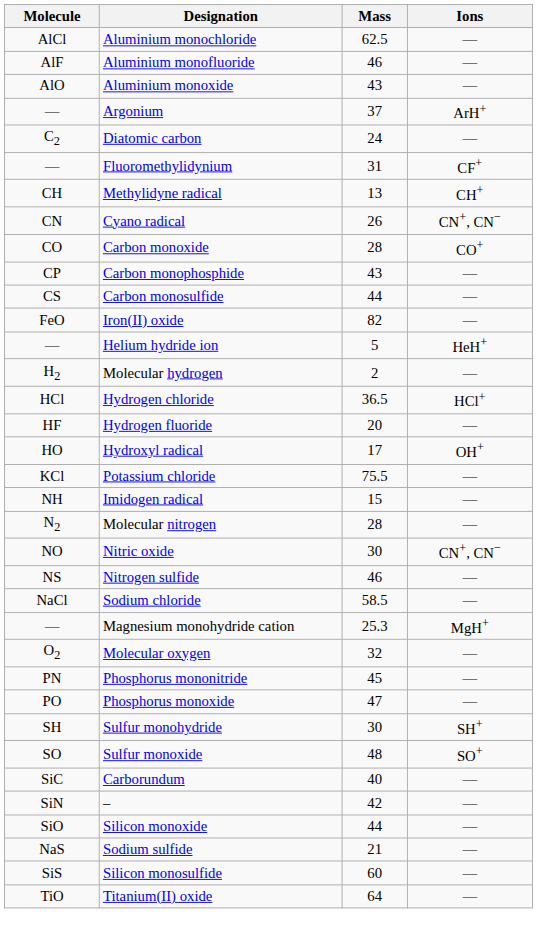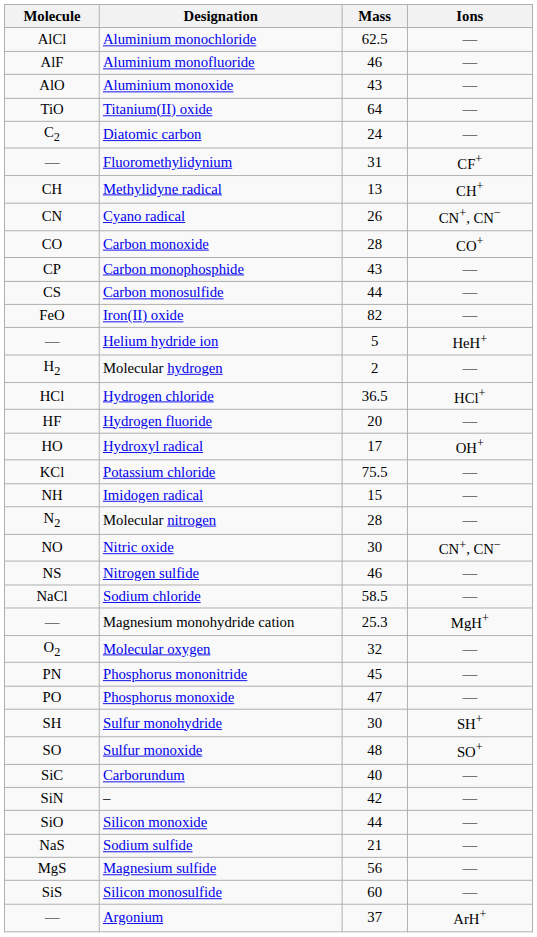 <table class="wikitable sortable sticky-header">
 <tr>
 <th style="width: 6em;">Molecule</th>
 <th style="width: 16em;">Designation</th>
 <th style="width: 4em;">Mass</th>
 <th style="width: 8em;">Ions</th>
 </tr>
 <tr>
 <td align="center">AlCl</td>
 <td><a href='#'>Aluminium monochloride</a></td>
 <td align="center">62.5</td>
 <td align="center">—</td>
 </tr>
 <tr>
 <td align="center">AlF</td>
 <td><a href='#'>Aluminium monofluoride</a></td>
 <td align="center">46</td>
 <td align="center">—</td>
 </tr>
 <tr>
 <td align="center">AlO</td>
 <td><a href='#'>Aluminium monoxide</a></td>
 <td align="center">43</td>
 <td align="center">—</td>
 </tr>
 <tr>
+<td align="center">TiO</td>
+<td><a href='#'>Titanium(II) oxide</a></td>
+<td align="center">64</td>
 <td align="center">—</td>
-<td><a href='#'>Argonium</a></td>
-<td align="center">37</td>
-<td align="center">ArH<sup>+</sup></td>
 </tr>
 <tr>
 <td align="center">C<sub>2</sub></td>
 <td><a href='#'>Diatomic carbon</a></td>
 <td align="center">24</td>
 <td align="center">—</td>
 </tr>
 <tr>
 <td align="center">—</td>
 <td><a href='#'>Fluoromethylidynium</a></td>
 <td align="center">31</td>
 <td align="center">CF<sup>+</sup></td>
 </tr>
 <tr>
 <td align="center">CH</td>
 <td><a href='#'>Methylidyne radical</a></td>
 <td align="center">13</td>
 <td align="center">CH<sup>+</sup></td>
 </tr>
 <tr>
 <td align="center">CN</td>
 <td><a href='#'>Cyano radical</a></td>
 <td align="center">26</td>
 <td align="center">CN<sup>+</sup>, CN<sup>−</sup></td>
 </tr>
 <tr>
 <td align="center">CO</td>
 <td><a href='#'>Carbon monoxide</a></td>
 <td align="center">28</td>
 <td align="center">CO<sup>+</sup></td>
 </tr>
 <tr>
 <td align="center">CP</td>
 <td><a href='#'>Carbon monophosphide</a></td>
 <td align="center">43</td>
 <td align="center">—</td>
 </tr>
 <tr>
 <td align="center">CS</td>
 <td><a href='#'>Carbon monosulfide</a></td>
 <td align="center">44</td>
 <td align="center">—</td>
 </tr>
 <tr>
 <td align="center">FeO</td>
 <td><a href='#'>Iron(II) oxide</a></td>
 <td align="center">82</td>
 <td align="center">—</td>
 </tr>
 <tr>
 <td align="center">—</td>
 <td><a href='#'>Helium hydride ion</a></td>
 <td align="center">5</td>
 <td align="center">HeH<sup>+</sup></td>
 </tr>
 <tr>
 <td align="center">H<sub>2</sub></td>
 <td>Molecular <a href='#'>hydrogen</a></td>
 <td align="center">2</td>
 <td align="center">—</td>
 </tr>
 <tr>
 <td align="center">HCl</td>
 <td><a href='#'>Hydrogen chloride</a></td>
 <td align="center">36.5</td>
 <td align="center">HCl<sup>+</sup></td>
 </tr>
 <tr>
 <td align="center">HF</td>
 <td><a href='#'>Hydrogen fluoride</a></td>
 <td align="center">20</td>
 <td align="center">—</td>
 </tr>
 <tr>
 <td align="center">HO</td>
 <td><a href='#'>Hydroxyl radical</a></td>
 <td align="center">17</td>
 <td align="center">OH<sup>+</sup></td>
 </tr>
 <tr>
 <td align="center">KCl</td>
 <td><a href='#'>Potassium chloride</a></td>
 <td align="center">75.5</td>
 <td align="center">—</td>
 </tr>
 <tr>
 <td align="center">NH</td>
 <td><a href='#'>Imidogen radical</a></td>
 <td align="center">15</td>
 <td align="center">—</td>
 </tr>
 <tr>
 <td align="center">N<sub>2</sub></td>
 <td>Molecular <a href='#'>nitrogen</a></td>
 <td align="center">28</td>
 <td align="center">—</td>
 </tr>
 <tr>
 <td align="center">NO</td>
 <td><a href='#'>Nitric oxide</a></td>
 <td align="center">30</td>
 <td align="center">CN<sup>+</sup>, CN<sup>−</sup></td>
 </tr>
 <tr>
 <td align="center">NS</td>
 <td><a href='#'>Nitrogen sulfide</a></td>
 <td align="center">46</td>
 <td align="center">—</td>
 </tr>
 <tr>
 <td align="center">NaCl</td>
 <td><a href='#'>Sodium chloride</a></td>
 <td align="center">58.5</td>
 <td align="center">—</td>
 </tr>
 <tr>
 <td align="center">—</td>
 <td>Magnesium monohydride cation</td>
 <td align="center">25.3</td>
 <td align="center">MgH<sup>+</sup></td>
 </tr>
 <tr>
 <td align="center">O<sub>2</sub></td>
 <td><a href='#'>Molecular oxygen</a></td>
 <td align="center">32</td>
 <td align="center">—</td>
 </tr>
 <tr>
 <td align="center">PN</td>
 <td><a href='#'>Phosphorus mononitride</a></td>
 <td align="center">45</td>
 <td align="center">—</td>
 </tr>
 <tr>
 <td align="center">PO</td>
 <td><a href='#'>Phosphorus monoxide</a></td>
 <td align="center">47</td>
 <td align="center">—</td>
 </tr>
 <tr>
 <td align="center">SH</td>
 <td><a href='#'>Sulfur monohydride</a></td>
 <td align="center">30</td>
 <td align="center">SH<sup>+</sup></td>
 </tr>
 <tr>
 <td align="center">SO</td>
 <td><a href='#'>Sulfur monoxide</a></td>
 <td align="center">48</td>
 <td align="center">SO<sup>+</sup></td>
 </tr>
 <tr>
 <td align="center">SiC</td>
 <td><a href='#'>Carborundum</a></td>
 <td align="center">40</td>
 <td align="center">—</td>
 </tr>
 <tr>
 <td align="center">SiN</td>
 <td>–</td>
 <td align="center">42</td>
 <td align="center">—</td>
 </tr>
 <tr>
 <td align="center">SiO</td>
 <td><a href='#'>Silicon monoxide</a></td>
 <td align="center">44</td>
 <td align="center">—</td>
 </tr>
 <tr>
 <td align="center">NaS</td>
 <td><a href='#'>Sodium sulfide</a></td>
 <td align="center">21</td>
 <td align="center">—</td>
 </tr>
 <tr>
+<td align="center">MgS</td>
+<td><a href='#'>Magnesium sulfide</a></td>
+<td align="center">56</td>
+<td align="center">—</td>
+</tr>
+<tr>
 <td align="center">SiS</td>
 <td><a href='#'>Silicon monosulfide</a></td>
 <td align="center">60</td>
 <td align="center">—</td>
 </tr>
 <tr>
-<td align="center">TiO</td>
-<td><a href='#'>Titanium(II) oxide</a></td>
-<td align="center">64</td>
 <td align="center">—</td>
+<td><a href='#'>Argonium</a></td>
+<td align="center">37</td>
+<td align="center">ArH<sup>+</sup></td>
 </tr>
 </table>
